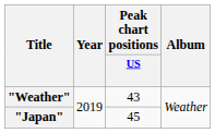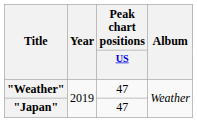 <table class="wikitable plainrowheaders" style="text-align:center;">
 <tr>
 <th scope="col" rowspan="2">Title</th>
 <th scope="col" rowspan="2">Year</th>
 <th scope="col" colspan="1">Peak chart positions</th>
 <th scope="col" rowspan="2">Album</th>
 </tr>
 <tr>
 <th scope="col" style="width:3em;font-size:85%;"><a href='#'>US<br></a><br></th>
 </tr>
 <tr>
 <th scope="row">"Weather"</th>
 <td rowspan="2">2019</td>
-<td>43</td>
+<td>47</td>
 <td rowspan="2"><em>Weather</em></td>
 </tr>
 <tr>
 <th scope="row">"Japan"<br></th>
-<td>45</td>
+<td>47</td>
 </tr>
 </table>
